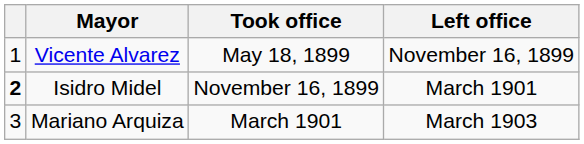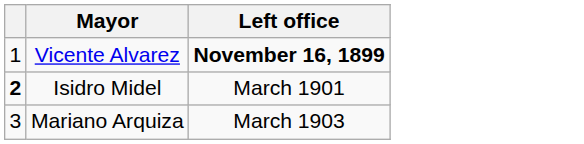 <table class="wikitable" style="text-align:center">
 <tr>
 <th></th>
 <th>Mayor</th>
-<th>Took office</th>
 <th>Left office</th>
 </tr>
 <tr align=center>
 <td bgcolor=>1</td>
 <td><a href='#'>Vicente Alvarez</a></td>
-<td>May 18, 1899</td>
-<td>November 16, 1899</td>
+<td><strong>November 16, 1899</strong></td>
 </tr>
 <tr align=center>
 <td bgcolor=><strong>2</strong></td>
 <td>Isidro Midel</td>
-<td>November 16, 1899</td>
 <td>March 1901</td>
 </tr>
 <tr align=center>
 <td bgcolor=>3</td>
 <td>Mariano Arquiza</td>
-<td>March 1901</td>
 <td>March 1903</td>
 </tr>
 </table>
